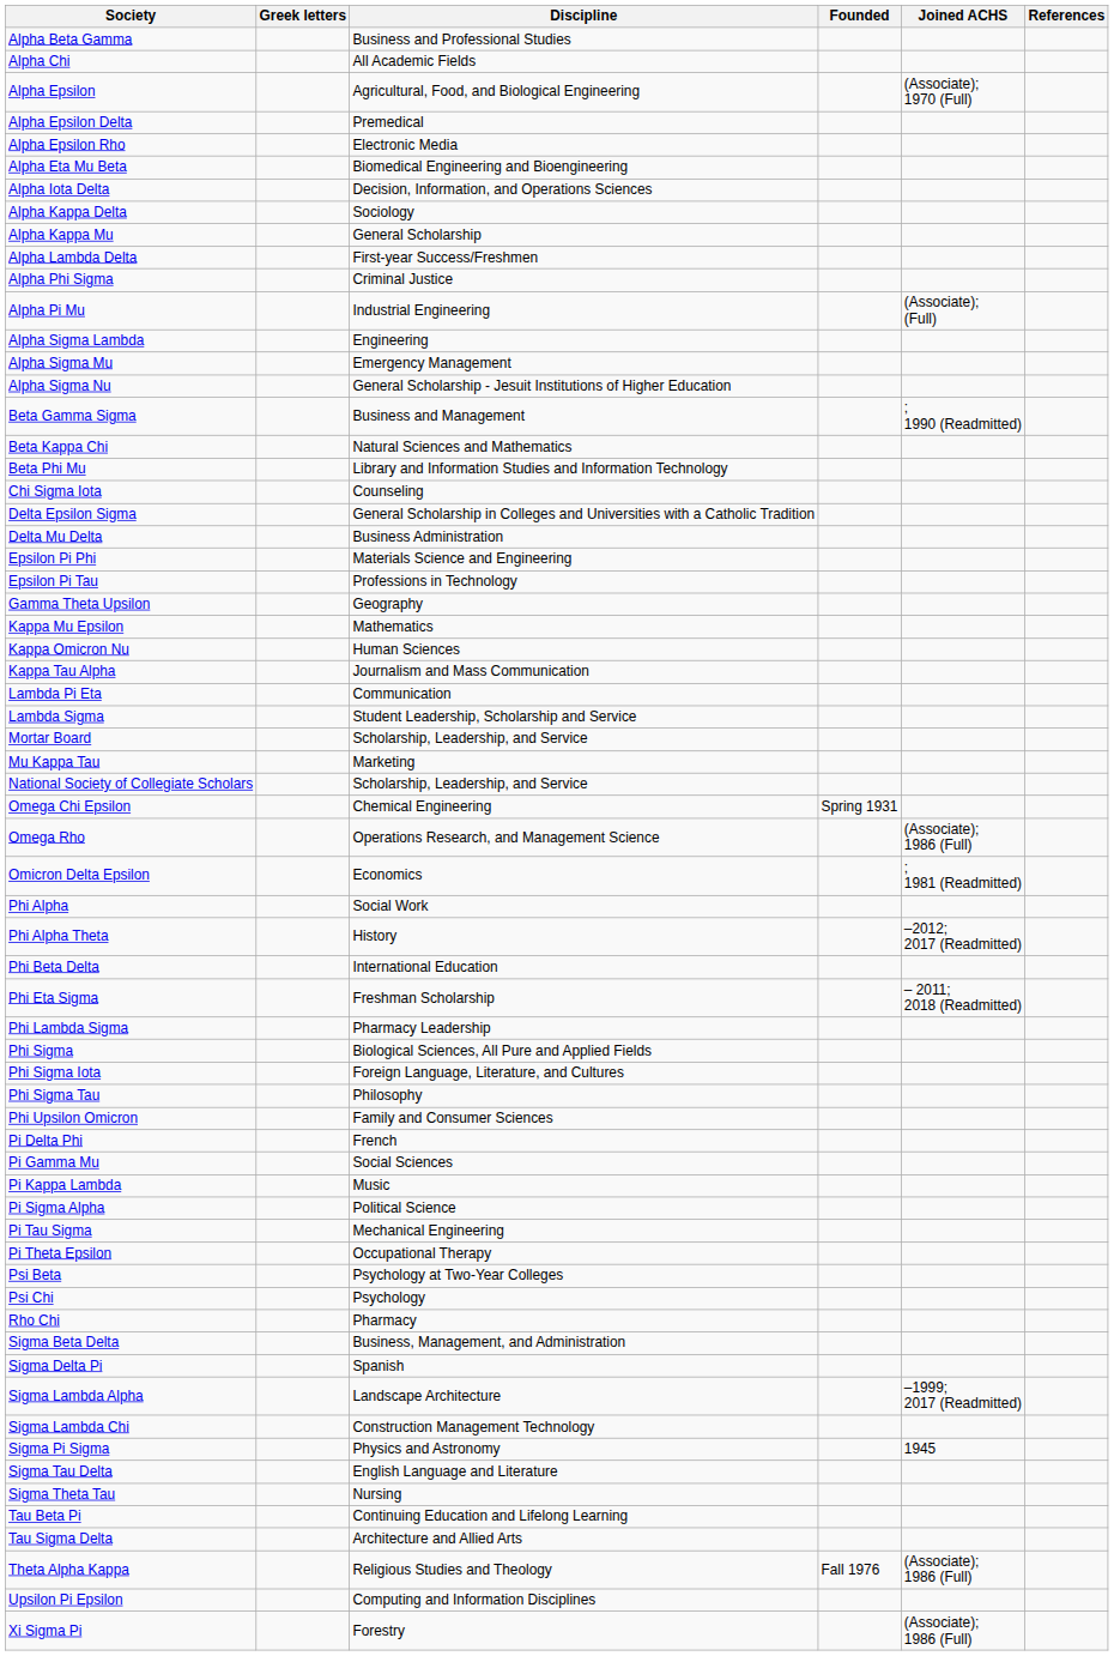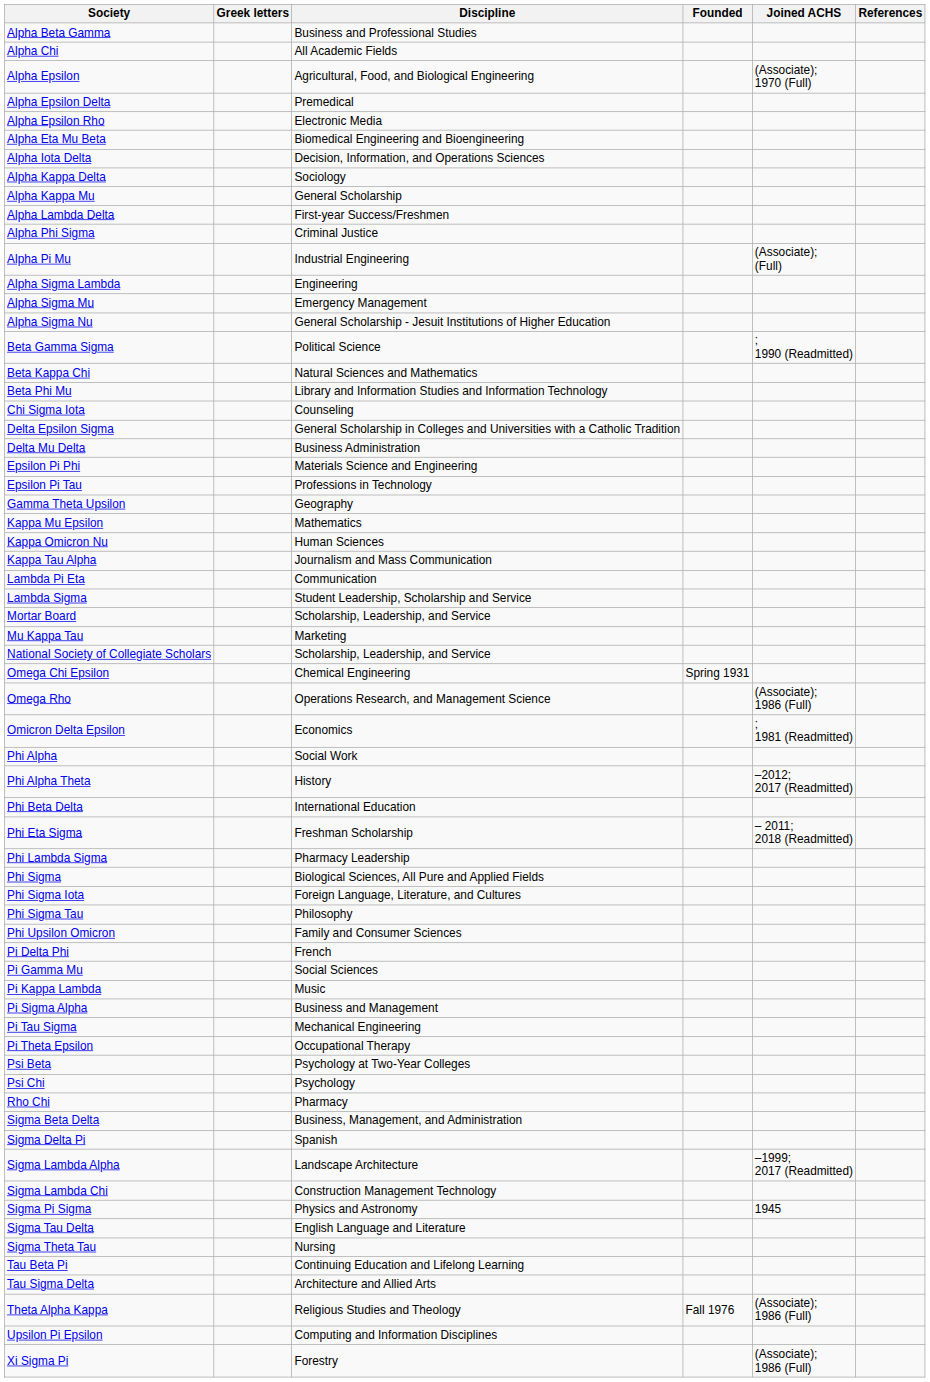 <table class="wikitable sortable">
 <tr>
 <th>Society</th>
 <th>Greek letters</th>
 <th>Discipline</th>
 <th>Founded</th>
 <th>Joined ACHS</th>
 <th>References</th>
 </tr>
 <tr>
 <td><a href='#'>Alpha Beta Gamma</a></td>
 <td><strong></strong></td>
 <td>Business and Professional Studies</td>
 <td></td>
 <td></td>
 <td></td>
 </tr>
 <tr>
 <td><a href='#'>Alpha Chi</a></td>
 <td><strong></strong></td>
 <td>All Academic Fields</td>
 <td></td>
 <td></td>
 <td></td>
 </tr>
 <tr>
 <td><a href='#'>Alpha Epsilon</a></td>
 <td><strong></strong></td>
 <td>Agricultural, Food, and Biological Engineering</td>
 <td></td>
 <td> (Associate);<br>1970 (Full)</td>
 <td></td>
 </tr>
 <tr>
 <td><a href='#'>Alpha Epsilon Delta</a></td>
 <td><strong></strong></td>
 <td>Premedical</td>
 <td></td>
 <td></td>
 <td></td>
 </tr>
 <tr>
 <td><a href='#'>Alpha Epsilon Rho</a></td>
 <td><strong></strong></td>
 <td>Electronic Media</td>
 <td></td>
 <td></td>
 <td></td>
 </tr>
 <tr>
 <td><a href='#'>Alpha Eta Mu Beta</a></td>
 <td><strong></strong></td>
 <td>Biomedical Engineering and Bioengineering</td>
 <td></td>
 <td></td>
 <td></td>
 </tr>
 <tr>
 <td><a href='#'>Alpha Iota Delta</a></td>
 <td><strong></strong></td>
 <td>Decision, Information, and Operations Sciences</td>
 <td></td>
 <td></td>
 <td></td>
 </tr>
 <tr>
 <td><a href='#'>Alpha Kappa Delta</a></td>
 <td><strong></strong></td>
 <td>Sociology</td>
 <td></td>
 <td></td>
 <td></td>
 </tr>
 <tr>
 <td><a href='#'>Alpha Kappa Mu</a></td>
 <td><strong></strong></td>
 <td>General Scholarship</td>
 <td></td>
 <td></td>
 <td></td>
 </tr>
 <tr>
 <td><a href='#'>Alpha Lambda Delta</a></td>
 <td><strong></strong></td>
 <td>First-year Success/Freshmen</td>
 <td></td>
 <td></td>
 <td></td>
 </tr>
 <tr>
 <td><a href='#'>Alpha Phi Sigma</a></td>
 <td><strong></strong></td>
 <td>Criminal Justice</td>
 <td></td>
 <td></td>
 <td></td>
 </tr>
 <tr>
 <td><a href='#'>Alpha Pi Mu</a></td>
 <td><strong></strong></td>
 <td>Industrial Engineering</td>
 <td></td>
 <td> (Associate);<br> (Full)</td>
 <td></td>
 </tr>
 <tr>
 <td><a href='#'>Alpha Sigma Lambda</a></td>
 <td><strong></strong></td>
 <td>Engineering</td>
 <td></td>
 <td></td>
 <td></td>
 </tr>
 <tr>
 <td><a href='#'>Alpha Sigma Mu</a></td>
 <td><strong></strong></td>
 <td>Emergency Management</td>
 <td></td>
 <td></td>
 <td></td>
 </tr>
 <tr>
 <td><a href='#'>Alpha Sigma Nu</a></td>
 <td><strong></strong></td>
 <td>General Scholarship - Jesuit Institutions of Higher Education</td>
 <td></td>
 <td></td>
 <td></td>
 </tr>
 <tr>
 <td><a href='#'>Beta Gamma Sigma</a></td>
 <td><strong></strong></td>
-<td>Business and Management</td>
+<td>Political Science</td>
 <td></td>
 <td>;<br>1990 (Readmitted)</td>
 <td></td>
 </tr>
 <tr>
 <td><a href='#'>Beta Kappa Chi</a></td>
 <td><strong></strong></td>
 <td>Natural Sciences and Mathematics</td>
 <td></td>
 <td></td>
 <td></td>
 </tr>
 <tr>
 <td><a href='#'>Beta Phi Mu</a></td>
 <td><strong></strong></td>
 <td>Library and Information Studies and Information Technology</td>
 <td></td>
 <td></td>
 <td></td>
 </tr>
 <tr>
 <td><a href='#'>Chi Sigma Iota</a></td>
 <td><strong></strong></td>
 <td>Counseling</td>
 <td></td>
 <td></td>
 <td></td>
 </tr>
 <tr>
 <td><a href='#'>Delta Epsilon Sigma</a></td>
 <td><strong></strong></td>
 <td>General Scholarship in Colleges and Universities with a Catholic Tradition</td>
 <td></td>
 <td></td>
 <td></td>
 </tr>
 <tr>
 <td><a href='#'>Delta Mu Delta</a></td>
 <td><strong></strong></td>
 <td>Business Administration</td>
 <td></td>
 <td></td>
 <td></td>
 </tr>
 <tr>
 <td><a href='#'>Epsilon Pi Phi</a></td>
 <td><strong></strong></td>
 <td>Materials Science and Engineering</td>
 <td></td>
 <td></td>
 <td></td>
 </tr>
 <tr>
 <td><a href='#'>Epsilon Pi Tau</a></td>
 <td><strong></strong></td>
 <td>Professions in Technology</td>
 <td></td>
 <td></td>
 <td></td>
 </tr>
 <tr>
 <td><a href='#'>Gamma Theta Upsilon</a></td>
 <td><strong></strong></td>
 <td>Geography</td>
 <td></td>
 <td></td>
 <td></td>
 </tr>
 <tr>
 <td><a href='#'>Kappa Mu Epsilon</a></td>
 <td><strong></strong></td>
 <td>Mathematics</td>
 <td></td>
 <td></td>
 <td></td>
 </tr>
 <tr>
 <td><a href='#'>Kappa Omicron Nu</a></td>
 <td><strong></strong></td>
 <td>Human Sciences</td>
 <td></td>
 <td></td>
 <td></td>
 </tr>
 <tr>
 <td><a href='#'>Kappa Tau Alpha</a></td>
 <td><strong></strong></td>
 <td>Journalism and Mass Communication</td>
 <td></td>
 <td></td>
 <td></td>
 </tr>
 <tr>
 <td><a href='#'>Lambda Pi Eta</a></td>
 <td><strong></strong></td>
 <td>Communication</td>
 <td></td>
 <td></td>
 <td></td>
 </tr>
 <tr>
 <td><a href='#'>Lambda Sigma</a></td>
 <td><strong></strong></td>
 <td>Student Leadership, Scholarship and Service</td>
 <td></td>
 <td></td>
 <td></td>
 </tr>
 <tr>
 <td><a href='#'>Mortar Board</a></td>
 <td></td>
 <td>Scholarship, Leadership, and Service</td>
 <td></td>
 <td></td>
 <td></td>
 </tr>
 <tr>
 <td><a href='#'>Mu Kappa Tau</a></td>
 <td><strong></strong></td>
 <td>Marketing</td>
 <td></td>
 <td></td>
 <td></td>
 </tr>
 <tr>
 <td><a href='#'>National Society of Collegiate Scholars</a></td>
 <td></td>
 <td>Scholarship, Leadership, and Service</td>
 <td></td>
 <td></td>
 <td></td>
 </tr>
 <tr>
 <td><a href='#'>Omega Chi Epsilon</a></td>
 <td><strong></strong></td>
 <td>Chemical Engineering</td>
 <td>Spring 1931</td>
 <td></td>
 <td></td>
 </tr>
 <tr>
 <td><a href='#'>Omega Rho</a></td>
 <td><strong></strong></td>
 <td>Operations Research, and Management Science</td>
 <td></td>
 <td> (Associate);<br>1986 (Full)</td>
 <td></td>
 </tr>
 <tr>
 <td><a href='#'>Omicron Delta Epsilon</a></td>
 <td><strong></strong></td>
 <td>Economics</td>
 <td></td>
 <td>;<br>1981 (Readmitted)</td>
 <td></td>
 </tr>
 <tr>
 <td><a href='#'>Phi Alpha</a></td>
 <td><strong></strong></td>
 <td>Social Work</td>
 <td></td>
 <td></td>
 <td></td>
 </tr>
 <tr>
 <td><a href='#'>Phi Alpha Theta</a></td>
 <td><strong></strong></td>
 <td>History</td>
 <td></td>
 <td>  –2012;<br>2017 (Readmitted)</td>
 <td></td>
 </tr>
 <tr>
 <td><a href='#'>Phi Beta Delta</a></td>
 <td><strong></strong></td>
 <td>International Education</td>
 <td></td>
 <td></td>
 <td></td>
 </tr>
 <tr>
 <td><a href='#'>Phi Eta Sigma</a></td>
 <td><strong></strong></td>
 <td>Freshman Scholarship</td>
 <td></td>
 <td> – 2011;<br>2018 (Readmitted)</td>
 <td></td>
 </tr>
 <tr>
 <td><a href='#'>Phi Lambda Sigma</a></td>
 <td><strong></strong></td>
 <td>Pharmacy Leadership</td>
 <td></td>
 <td></td>
 <td></td>
 </tr>
 <tr>
 <td><a href='#'>Phi Sigma</a></td>
 <td><strong></strong></td>
 <td>Biological Sciences, All Pure and Applied Fields</td>
 <td></td>
 <td></td>
 <td></td>
 </tr>
 <tr>
 <td><a href='#'>Phi Sigma Iota</a></td>
 <td><strong></strong></td>
 <td>Foreign Language, Literature, and Cultures</td>
 <td></td>
 <td></td>
 <td></td>
 </tr>
 <tr>
 <td><a href='#'>Phi Sigma Tau</a></td>
 <td><strong></strong></td>
 <td>Philosophy</td>
 <td></td>
 <td></td>
 <td></td>
 </tr>
 <tr>
 <td><a href='#'>Phi Upsilon Omicron</a></td>
 <td><strong></strong></td>
 <td>Family and Consumer Sciences</td>
 <td></td>
 <td></td>
 <td></td>
 </tr>
 <tr>
 <td><a href='#'>Pi Delta Phi</a></td>
 <td><strong></strong></td>
 <td>French</td>
 <td></td>
 <td></td>
 <td></td>
 </tr>
 <tr>
 <td><a href='#'>Pi Gamma Mu</a></td>
 <td><strong></strong></td>
 <td>Social Sciences</td>
 <td></td>
 <td></td>
 <td></td>
 </tr>
 <tr>
 <td><a href='#'>Pi Kappa Lambda</a></td>
 <td><strong></strong></td>
 <td>Music</td>
 <td></td>
 <td></td>
 <td></td>
 </tr>
 <tr>
 <td><a href='#'>Pi Sigma Alpha</a></td>
 <td><strong></strong></td>
-<td>Political Science</td>
+<td>Business and Management</td>
 <td></td>
 <td></td>
 <td></td>
 </tr>
 <tr>
 <td><a href='#'>Pi Tau Sigma</a></td>
 <td><strong></strong></td>
 <td>Mechanical Engineering</td>
 <td></td>
 <td></td>
 <td></td>
 </tr>
 <tr>
 <td><a href='#'>Pi Theta Epsilon</a></td>
 <td><strong></strong></td>
 <td>Occupational Therapy</td>
 <td></td>
 <td></td>
 <td></td>
 </tr>
 <tr>
 <td><a href='#'>Psi Beta</a></td>
 <td><strong></strong></td>
 <td>Psychology at Two-Year Colleges</td>
 <td></td>
 <td></td>
 <td></td>
 </tr>
 <tr>
 <td><a href='#'>Psi Chi</a></td>
 <td><strong></strong></td>
 <td>Psychology</td>
 <td></td>
 <td></td>
 <td></td>
 </tr>
 <tr>
 <td><a href='#'>Rho Chi</a></td>
 <td><strong></strong></td>
 <td>Pharmacy</td>
 <td></td>
 <td></td>
 <td></td>
 </tr>
 <tr>
 <td><a href='#'>Sigma Beta Delta</a></td>
 <td><strong></strong></td>
 <td>Business, Management, and Administration</td>
 <td></td>
 <td></td>
 <td></td>
 </tr>
 <tr>
 <td><a href='#'>Sigma Delta Pi</a></td>
 <td><strong></strong></td>
 <td>Spanish</td>
 <td></td>
 <td></td>
 <td></td>
 </tr>
 <tr>
 <td><a href='#'>Sigma Lambda Alpha</a></td>
 <td><strong></strong></td>
 <td>Landscape Architecture</td>
 <td></td>
 <td>–1999;<br>2017 (Readmitted)</td>
 <td></td>
 </tr>
 <tr>
 <td><a href='#'>Sigma Lambda Chi</a></td>
 <td><strong></strong></td>
 <td>Construction Management Technology</td>
 <td></td>
 <td></td>
 <td></td>
 </tr>
 <tr>
 <td><a href='#'>Sigma Pi Sigma</a></td>
 <td><strong></strong></td>
 <td>Physics and Astronomy</td>
 <td></td>
 <td>1945</td>
 <td></td>
 </tr>
 <tr>
 <td><a href='#'>Sigma Tau Delta</a></td>
 <td><strong></strong></td>
 <td>English Language and Literature</td>
 <td></td>
 <td></td>
 <td></td>
 </tr>
 <tr>
 <td><a href='#'>Sigma Theta Tau</a></td>
 <td><strong></strong></td>
 <td>Nursing</td>
 <td></td>
 <td></td>
 <td></td>
 </tr>
 <tr>
 <td><a href='#'>Tau Beta Pi</a></td>
 <td><strong></strong></td>
 <td>Continuing Education and Lifelong Learning</td>
 <td></td>
 <td></td>
 <td></td>
 </tr>
 <tr>
 <td><a href='#'>Tau Sigma Delta</a></td>
 <td><strong></strong></td>
 <td>Architecture and Allied Arts</td>
 <td></td>
 <td></td>
 <td></td>
 </tr>
 <tr>
 <td><a href='#'>Theta Alpha Kappa</a></td>
 <td><strong></strong></td>
 <td>Religious Studies and Theology</td>
 <td>Fall 1976</td>
 <td> (Associate);<br>1986 (Full)</td>
 <td></td>
 </tr>
 <tr>
 <td><a href='#'>Upsilon Pi Epsilon</a></td>
 <td><strong></strong></td>
 <td>Computing and Information Disciplines</td>
 <td></td>
 <td></td>
 <td></td>
 </tr>
 <tr>
 <td><a href='#'>Xi Sigma Pi</a></td>
 <td><strong></strong></td>
 <td>Forestry</td>
 <td></td>
 <td> (Associate);<br>1986 (Full)</td>
 <td></td>
 </tr>
 </table>
